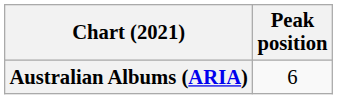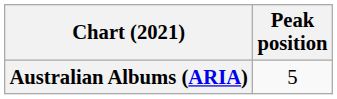 <table class="wikitable plainrowheaders" style="text-align:center">
 <tr>
 <th scope="col">Chart (2021)</th>
 <th scope="col">Peak<br>position</th>
 </tr>
 <tr>
 <th scope="row">Australian Albums (<a href='#'>ARIA</a>)</th>
-<td>6</td>
+<td>5</td>
 </tr>
 </table>
